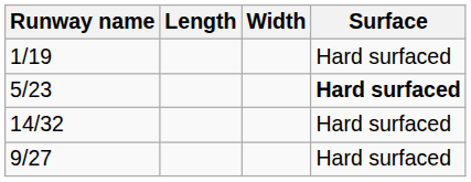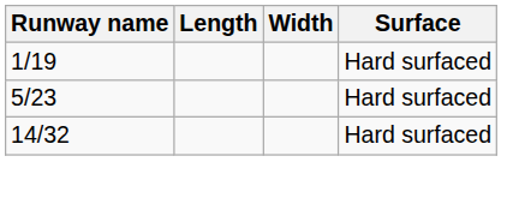 <table class="wikitable">
 <tr>
 <th>Runway name</th>
 <th>Length</th>
 <th>Width</th>
 <th>Surface</th>
 </tr>
 <tr>
 <td>1/19</td>
 <td></td>
 <td></td>
 <td>Hard surfaced</td>
 </tr>
 <tr>
 <td>5/23</td>
 <td></td>
 <td></td>
-<td><strong>Hard surfaced</strong></td>
+<td>Hard surfaced</td>
 </tr>
 <tr>
 <td>14/32</td>
 <td></td>
 <td></td>
 <td>Hard surfaced</td>
 </tr>
-<tr>
-<td>9/27</td>
-<td></td>
-<td></td>
-<td>Hard surfaced</td>
-</tr>
 </table>
